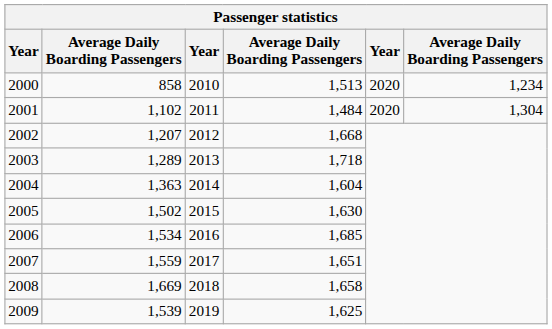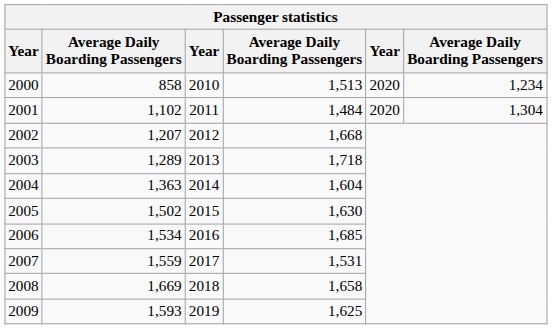 <table class="wikitable" style="margin: 1em 0.2em; text-align: center; font-size: 85%;">
 <tr style="background: #ddd;">
 <th colspan="6">Passenger statistics</th>
 </tr>
 <tr>
 <th>Year</th>
 <th>Average Daily <br> Boarding Passengers</th>
 <th>Year</th>
 <th>Average Daily <br> Boarding Passengers</th>
 <th>Year</th>
 <th>Average Daily <br> Boarding Passengers</th>
 </tr>
 <tr>
 <td>2000</td>
 <td style="text-align:right;">858</td>
 <td>2010</td>
 <td style="text-align:right;">1,513</td>
 <td>2020</td>
 <td style="text-align:right;">1,234</td>
 </tr>
 <tr>
 <td>2001</td>
 <td style="text-align:right;">1,102</td>
 <td>2011</td>
 <td style="text-align:right;">1,484</td>
 <td>2020</td>
 <td style="text-align:right;">1,304</td>
 </tr>
 <tr>
 <td>2002</td>
 <td style="text-align:right;">1,207</td>
 <td>2012</td>
 <td style="text-align:right;">1,668</td>
 <td colspan="2" rowspan="8"></td>
 </tr>
 <tr>
 <td>2003</td>
 <td style="text-align:right;">1,289</td>
 <td>2013</td>
 <td style="text-align:right;">1,718</td>
 </tr>
 <tr>
 <td>2004</td>
 <td style="text-align:right;">1,363</td>
 <td>2014</td>
 <td style="text-align:right;">1,604</td>
 </tr>
 <tr>
 <td>2005</td>
 <td style="text-align:right;">1,502</td>
 <td>2015</td>
 <td style="text-align:right;">1,630</td>
 </tr>
 <tr>
 <td>2006</td>
 <td style="text-align:right;">1,534</td>
 <td>2016</td>
 <td style="text-align:right;">1,685</td>
 </tr>
 <tr>
 <td>2007</td>
 <td style="text-align:right;">1,559</td>
 <td>2017</td>
-<td style="text-align:right;">1,651</td>
+<td style="text-align:right;">1,531</td>
 </tr>
 <tr>
 <td>2008</td>
 <td style="text-align:right;">1,669</td>
 <td>2018</td>
 <td style="text-align:right;">1,658</td>
 </tr>
 <tr>
 <td>2009</td>
-<td style="text-align:right;">1,539</td>
+<td style="text-align:right;">1,593</td>
 <td>2019</td>
 <td style="text-align:right;">1,625</td>
 </tr>
 </table>
